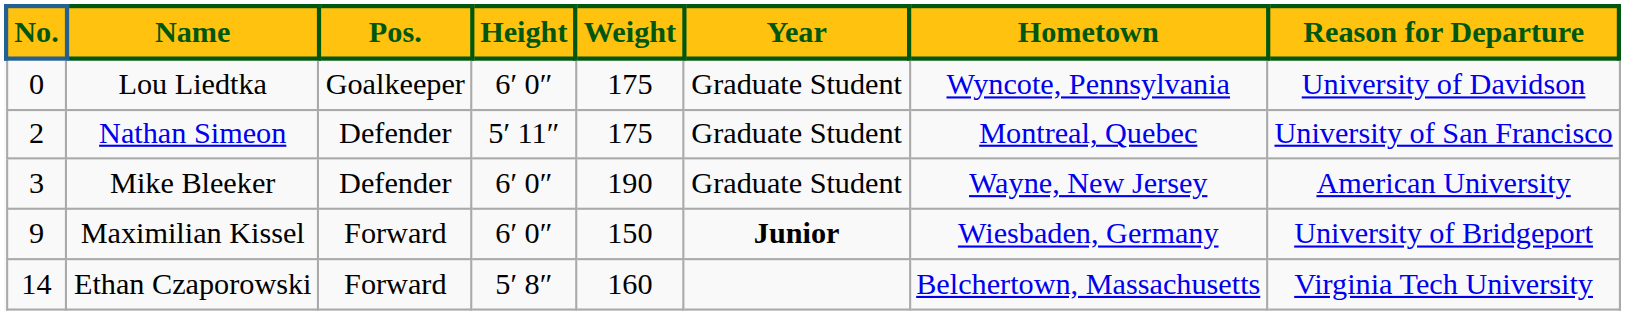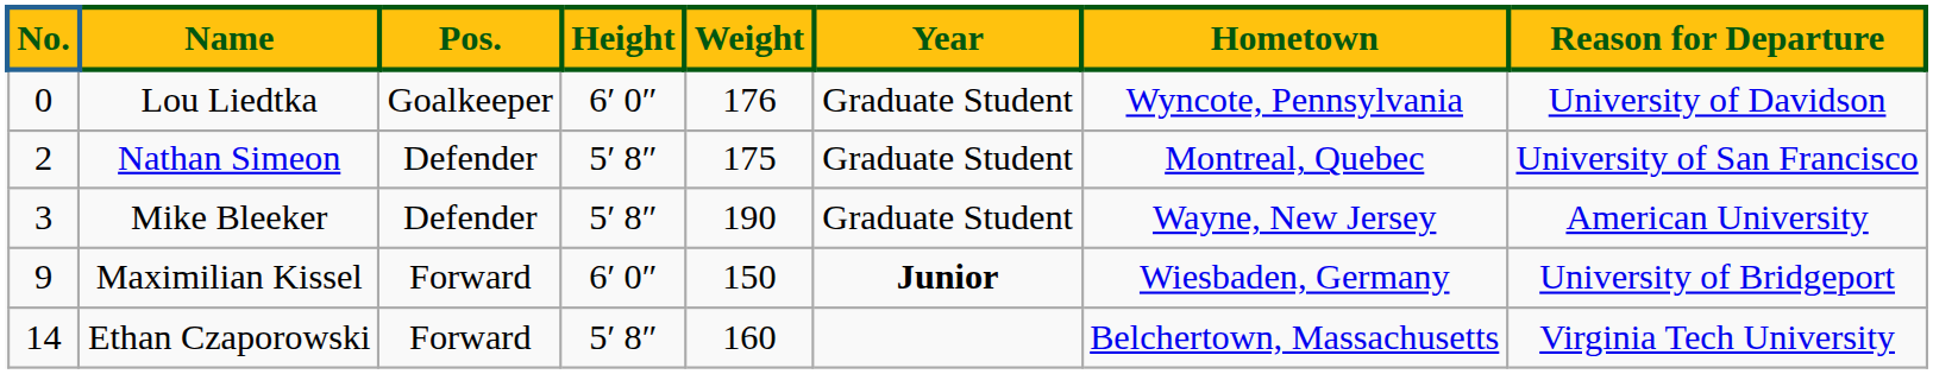 <table class="wikitable sortable" style="text-align:left; font-size:90%; max-width:1100px;">
 <tr>
 <th style="background-color:#ffc20e; color:#005710; border:2px solid #236192;" scope="col" data-sort-type="number">No.</th>
 <th style="background-color:#ffc20e; color:#005710; border:2px solid #005710;" scope="col">Name</th>
 <th style="background-color:#ffc20e; color:#005710; border:2px solid #005710;" scope="col">Pos.</th>
 <th style="background-color:#ffc20e; color:#005710; border:2px solid #005710;" scope="col">Height</th>
 <th style="background-color:#ffc20e; color:#005710; border:2px solid #005710;" scope="col">Weight</th>
 <th style="background-color:#ffc20e; color:#005710; border:2px solid #005710;" scope="col">Year</th>
 <th style="background-color:#ffc20e; color:#005710; border:2px solid #005710;" scope="col">Hometown</th>
 <th style="background-color:#ffc20e; color:#005710; border:2px solid #005710;" scope="col">Reason for Departure</th>
 </tr>
 <tr>
 <td style="text-align:center">0</td>
 <td style="text-align:center">Lou Liedtka</td>
 <td style="text-align:center">Goalkeeper</td>
 <td style="text-align:center">6′ 0″</td>
-<td style="text-align:center">175</td>
+<td style="text-align:center">176</td>
 <td style="text-align:center">Graduate Student</td>
 <td style="text-align:center"><a href='#'>Wyncote, Pennsylvania</a></td>
 <td style="text-align:center"><a href='#'>University of Davidson</a></td>
 </tr>
 <tr>
 <td style="text-align:center">2</td>
 <td style="text-align:center"><a href='#'>Nathan Simeon</a></td>
 <td style="text-align:center">Defender</td>
-<td style="text-align:center">5′ 11″</td>
+<td style="text-align:center">5′ 8″</td>
 <td style="text-align:center">175</td>
 <td style="text-align:center">Graduate Student</td>
 <td style="text-align:center"><a href='#'>Montreal, Quebec</a></td>
 <td style="text-align:center"><a href='#'>University of San Francisco</a></td>
 </tr>
 <tr>
 <td style="text-align:center">3</td>
 <td style="text-align:center">Mike Bleeker</td>
 <td style="text-align:center">Defender</td>
-<td style="text-align:center">6′ 0″</td>
+<td style="text-align:center">5′ 8″</td>
 <td style="text-align:center">190</td>
 <td style="text-align:center">Graduate Student</td>
 <td style="text-align:center"><a href='#'>Wayne, New Jersey</a></td>
 <td style="text-align:center"><a href='#'>American University</a></td>
 </tr>
 <tr>
 <td style="text-align:center">9</td>
 <td style="text-align:center">Maximilian Kissel</td>
 <td style="text-align:center">Forward</td>
 <td style="text-align:center">6′ 0″</td>
 <td style="text-align:center">150</td>
 <td style="text-align:center"><strong>Junior</strong></td>
 <td style="text-align:center"><a href='#'>Wiesbaden, Germany</a></td>
 <td style="text-align:center"><a href='#'>University of Bridgeport</a></td>
 </tr>
 <tr>
 <td style="text-align:center">14</td>
 <td style="text-align:center">Ethan Czaporowski</td>
 <td style="text-align:center">Forward</td>
 <td style="text-align:center">5′ 8″</td>
 <td style="text-align:center">160</td>
 <td style="text-align:center"></td>
 <td style="text-align:center"><a href='#'>Belchertown, Massachusetts</a></td>
 <td style="text-align:center"><a href='#'>Virginia Tech University</a></td>
 </tr>
 </table>
